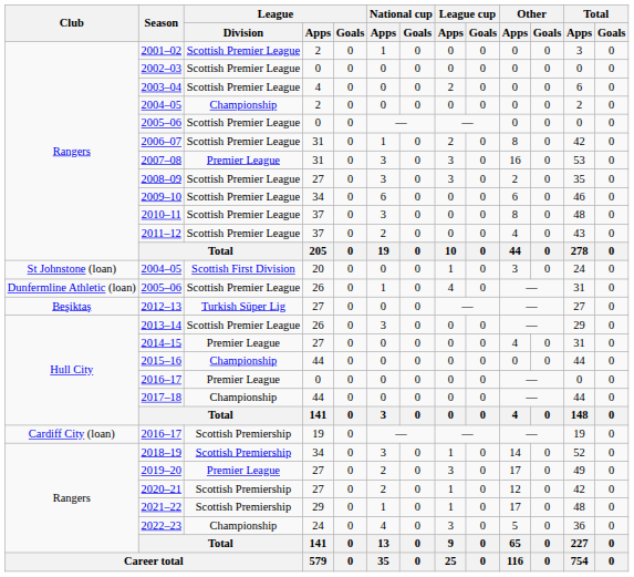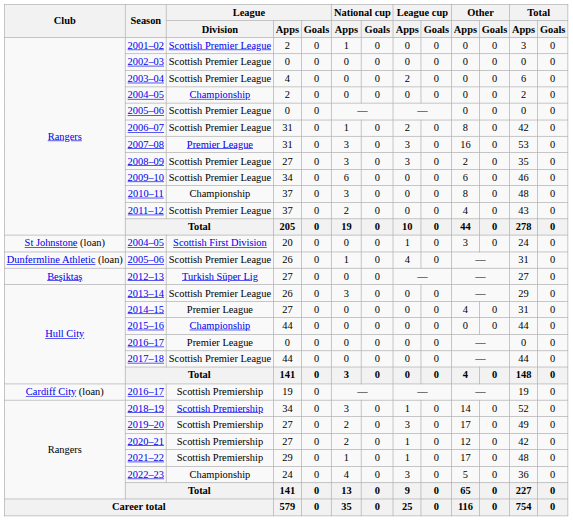 <table class="wikitable" style="text-align:center">
 <tr>
 <th rowspan="2">Club</th>
 <th rowspan="2">Season</th>
 <th colspan="3">League</th>
 <th colspan="2">National cup</th>
 <th colspan="2">League cup</th>
 <th colspan="2">Other</th>
 <th colspan="2">Total</th>
 </tr>
 <tr>
 <th>Division</th>
 <th>Apps</th>
 <th>Goals</th>
 <th>Apps</th>
 <th>Goals</th>
 <th>Apps</th>
 <th>Goals</th>
 <th>Apps</th>
 <th>Goals</th>
 <th>Apps</th>
 <th>Goals</th>
 </tr>
 <tr>
 <td rowspan="12"><a href='#'>Rangers</a></td>
 <td><a href='#'>2001–02</a></td>
 <td><a href='#'>Scottish Premier League</a></td>
 <td>2</td>
 <td>0</td>
 <td>1</td>
 <td>0</td>
 <td>0</td>
 <td>0</td>
 <td>0</td>
 <td>0</td>
 <td>3</td>
 <td>0</td>
 </tr>
 <tr>
 <td><a href='#'>2002–03</a></td>
 <td>Scottish Premier League</td>
 <td>0</td>
 <td>0</td>
 <td>0</td>
 <td>0</td>
 <td>0</td>
 <td>0</td>
 <td>0</td>
 <td>0</td>
 <td>0</td>
 <td>0</td>
 </tr>
 <tr>
 <td><a href='#'>2003–04</a></td>
 <td>Scottish Premier League</td>
 <td>4</td>
 <td>0</td>
 <td>0</td>
 <td>0</td>
 <td>2</td>
 <td>0</td>
 <td>0</td>
 <td>0</td>
 <td>6</td>
 <td>0</td>
 </tr>
 <tr>
 <td><a href='#'>2004–05</a></td>
 <td><a href='#'>Championship</a></td>
 <td>2</td>
 <td>0</td>
 <td>0</td>
 <td>0</td>
 <td>0</td>
 <td>0</td>
 <td>0</td>
 <td>0</td>
 <td>2</td>
 <td>0</td>
 </tr>
 <tr>
 <td><a href='#'>2005–06</a></td>
 <td>Scottish Premier League</td>
 <td>0</td>
 <td>0</td>
 <td colspan="2">—</td>
 <td colspan="2">—</td>
 <td>0</td>
 <td>0</td>
 <td>0</td>
 <td>0</td>
 </tr>
 <tr>
 <td><a href='#'>2006–07</a></td>
 <td>Scottish Premier League</td>
 <td>31</td>
 <td>0</td>
 <td>1</td>
 <td>0</td>
 <td>2</td>
 <td>0</td>
 <td>8</td>
 <td>0</td>
 <td>42</td>
 <td>0</td>
 </tr>
 <tr>
 <td><a href='#'>2007–08</a></td>
 <td><a href='#'>Premier League</a></td>
 <td>31</td>
 <td>0</td>
 <td>3</td>
 <td>0</td>
 <td>3</td>
 <td>0</td>
 <td>16</td>
 <td>0</td>
 <td>53</td>
 <td>0</td>
 </tr>
 <tr>
 <td><a href='#'>2008–09</a></td>
 <td>Scottish Premier League</td>
 <td>27</td>
 <td>0</td>
 <td>3</td>
 <td>0</td>
 <td>3</td>
 <td>0</td>
 <td>2</td>
 <td>0</td>
 <td>35</td>
 <td>0</td>
 </tr>
 <tr>
 <td><a href='#'>2009–10</a></td>
 <td>Scottish Premier League</td>
 <td>34</td>
 <td>0</td>
 <td>6</td>
 <td>0</td>
 <td>0</td>
 <td>0</td>
 <td>6</td>
 <td>0</td>
 <td>46</td>
 <td>0</td>
 </tr>
 <tr>
 <td><a href='#'>2010–11</a></td>
-<td>Scottish Premier League</td>
+<td>Championship</td>
 <td>37</td>
 <td>0</td>
 <td>3</td>
 <td>0</td>
 <td>0</td>
 <td>0</td>
 <td>8</td>
 <td>0</td>
 <td>48</td>
 <td>0</td>
 </tr>
 <tr>
 <td><a href='#'>2011–12</a></td>
 <td>Scottish Premier League</td>
 <td>37</td>
 <td>0</td>
 <td>2</td>
 <td>0</td>
 <td>0</td>
 <td>0</td>
 <td>4</td>
 <td>0</td>
 <td>43</td>
 <td>0</td>
 </tr>
 <tr>
 <th colspan="2">Total</th>
 <th>205</th>
 <th>0</th>
 <th>19</th>
 <th>0</th>
 <th>10</th>
 <th>0</th>
 <th>44</th>
 <th>0</th>
 <th>278</th>
 <th>0</th>
 </tr>
 <tr>
 <td><a href='#'>St Johnstone</a> (loan)</td>
 <td><a href='#'>2004–05</a></td>
 <td><a href='#'>Scottish First Division</a></td>
 <td>20</td>
 <td>0</td>
 <td>0</td>
 <td>0</td>
 <td>1</td>
 <td>0</td>
 <td>3</td>
 <td>0</td>
 <td>24</td>
 <td>0</td>
 </tr>
 <tr>
 <td><a href='#'>Dunfermline Athletic</a> (loan)</td>
 <td><a href='#'>2005–06</a></td>
 <td>Scottish Premier League</td>
 <td>26</td>
 <td>0</td>
 <td>1</td>
 <td>0</td>
 <td>4</td>
 <td>0</td>
 <td colspan="2">—</td>
 <td>31</td>
 <td>0</td>
 </tr>
 <tr>
 <td><a href='#'>Beşiktaş</a></td>
 <td><a href='#'>2012–13</a></td>
 <td><a href='#'>Turkish Süper Lig</a></td>
 <td>27</td>
 <td>0</td>
 <td>0</td>
 <td>0</td>
 <td colspan="2">—</td>
 <td colspan="2">—</td>
 <td>27</td>
 <td>0</td>
 </tr>
 <tr>
 <td rowspan="6"><a href='#'>Hull City</a></td>
 <td><a href='#'>2013–14</a></td>
 <td>Scottish Premier League</td>
 <td>26</td>
 <td>0</td>
 <td>3</td>
 <td>0</td>
 <td>0</td>
 <td>0</td>
 <td colspan="2">—</td>
 <td>29</td>
 <td>0</td>
 </tr>
 <tr>
 <td><a href='#'>2014–15</a></td>
 <td>Premier League</td>
 <td>27</td>
 <td>0</td>
 <td>0</td>
 <td>0</td>
 <td>0</td>
 <td>0</td>
 <td>4</td>
 <td>0</td>
 <td>31</td>
 <td>0</td>
 </tr>
 <tr>
 <td><a href='#'>2015–16</a></td>
 <td><a href='#'>Championship</a></td>
 <td>44</td>
 <td>0</td>
 <td>0</td>
 <td>0</td>
 <td>0</td>
 <td>0</td>
 <td>0</td>
 <td>0</td>
 <td>44</td>
 <td>0</td>
 </tr>
 <tr>
 <td><a href='#'>2016–17</a></td>
 <td>Premier League</td>
 <td>0</td>
 <td>0</td>
 <td>0</td>
 <td>0</td>
 <td>0</td>
 <td>0</td>
 <td colspan="2">—</td>
 <td>0</td>
 <td>0</td>
 </tr>
 <tr>
 <td><a href='#'>2017–18</a></td>
-<td>Championship</td>
+<td>Scottish Premier League</td>
 <td>44</td>
 <td>0</td>
 <td>0</td>
 <td>0</td>
 <td>0</td>
 <td>0</td>
 <td colspan="2">—</td>
 <td>44</td>
 <td>0</td>
 </tr>
 <tr>
 <th colspan="2">Total</th>
 <th>141</th>
 <th>0</th>
 <th>3</th>
 <th>0</th>
 <th>0</th>
 <th>0</th>
 <th>4</th>
 <th>0</th>
 <th>148</th>
 <th>0</th>
 </tr>
 <tr>
 <td><a href='#'>Cardiff City</a> (loan)</td>
 <td><a href='#'>2016–17</a></td>
 <td>Scottish Premiership</td>
 <td>19</td>
 <td>0</td>
 <td colspan="2">—</td>
 <td colspan="2">—</td>
 <td colspan="2">—</td>
 <td>19</td>
 <td>0</td>
 </tr>
 <tr>
 <td rowspan="6">Rangers</td>
 <td><a href='#'>2018–19</a></td>
 <td><a href='#'>Scottish Premiership</a></td>
 <td>34</td>
 <td>0</td>
 <td>3</td>
 <td>0</td>
 <td>1</td>
 <td>0</td>
 <td>14</td>
 <td>0</td>
 <td>52</td>
 <td>0</td>
 </tr>
 <tr>
 <td><a href='#'>2019–20</a></td>
-<td><a href='#'>Premier League</a></td>
+<td>Scottish Premiership</td>
 <td>27</td>
 <td>0</td>
 <td>2</td>
 <td>0</td>
 <td>3</td>
 <td>0</td>
 <td>17</td>
 <td>0</td>
 <td>49</td>
 <td>0</td>
 </tr>
 <tr>
 <td><a href='#'>2020–21</a></td>
 <td>Scottish Premiership</td>
 <td>27</td>
 <td>0</td>
 <td>2</td>
 <td>0</td>
 <td>1</td>
 <td>0</td>
 <td>12</td>
 <td>0</td>
 <td>42</td>
 <td>0</td>
 </tr>
 <tr>
 <td><a href='#'>2021–22</a></td>
 <td>Scottish Premiership</td>
 <td>29</td>
 <td>0</td>
 <td>1</td>
 <td>0</td>
 <td>1</td>
 <td>0</td>
 <td>17</td>
 <td>0</td>
 <td>48</td>
 <td>0</td>
 </tr>
 <tr>
 <td><a href='#'>2022–23</a></td>
 <td>Championship</td>
 <td>24</td>
 <td>0</td>
 <td>4</td>
 <td>0</td>
 <td>3</td>
 <td>0</td>
 <td>5</td>
 <td>0</td>
 <td>36</td>
 <td>0</td>
 </tr>
 <tr>
 <th colspan="2">Total</th>
 <th>141</th>
 <th>0</th>
 <th>13</th>
 <th>0</th>
 <th>9</th>
 <th>0</th>
 <th>65</th>
 <th>0</th>
 <th>227</th>
 <th>0</th>
 </tr>
 <tr>
 <th colspan="3">Career total</th>
 <th>579</th>
 <th>0</th>
 <th>35</th>
 <th>0</th>
 <th>25</th>
 <th>0</th>
 <th>116</th>
 <th>0</th>
 <th>754</th>
 <th>0</th>
 </tr>
 </table>
